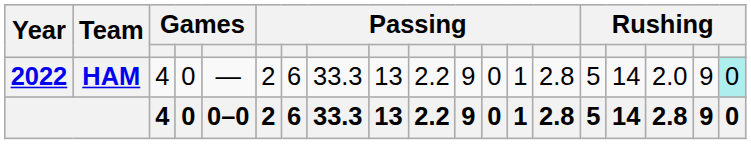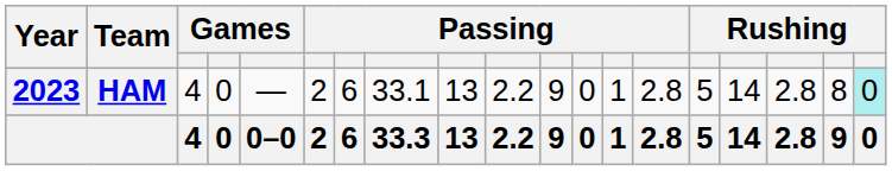 <table class="wikitable" style="text-align:center;">
 <tr>
 <th rowspan="2">Year</th>
 <th rowspan="2">Team</th>
 <th colspan="3">Games</th>
 <th colspan="9">Passing</th>
 <th colspan="5">Rushing</th>
 </tr>
 <tr>
 <th></th>
 <th></th>
 <th></th>
 <th></th>
 <th></th>
 <th></th>
 <th></th>
 <th></th>
 <th></th>
 <th></th>
 <th></th>
 <th></th>
 <th></th>
 <th></th>
 <th></th>
 <th></th>
 <th></th>
 </tr>
 <tr>
-<th><a href='#'>2022</a></th>
+<th><a href='#'>2023</a></th>
 <th><a href='#'>HAM</a></th>
 <td>4</td>
 <td>0</td>
 <td>—</td>
 <td>2</td>
 <td>6</td>
-<td>33.3</td>
+<td>33.1</td>
 <td>13</td>
 <td>2.2</td>
 <td>9</td>
 <td>0</td>
 <td>1</td>
 <td>2.8</td>
 <td>5</td>
 <td>14</td>
-<td>2.0</td>
-<td>9</td>
+<td>2.8</td>
+<td>8</td>
 <td style="background: paleturquoise;">0</td>
 </tr>
 <tr>
 <th colspan="2"></th>
 <th>4</th>
 <th>0</th>
 <th>0–0</th>
 <th>2</th>
 <th>6</th>
 <th>33.3</th>
 <th>13</th>
 <th>2.2</th>
 <th>9</th>
 <th>0</th>
 <th>1</th>
 <th>2.8</th>
 <th>5</th>
 <th>14</th>
 <th>2.8</th>
 <th>9</th>
 <th>0</th>
 </tr>
 </table>
